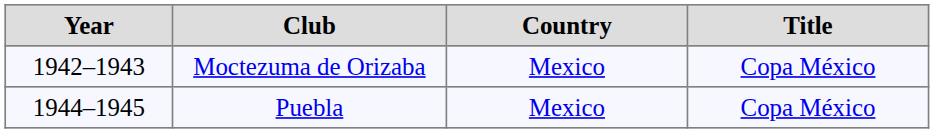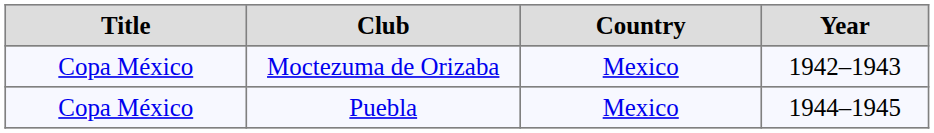 <table align="center" bgcolor="#f7f8ff" cellpadding="3" cellspacing="0" border="1" style="font-size: 95%; border: gray solid 1px; border-collapse: collapse;">
 <tr align=center bgcolor=#DDDDDD style="color:black;">
-<th width="95">Year</th>
+<th width="140">Title</th>
 <th width="160">Club</th>
 <th width="140">Country</th>
-<th width="140">Title</th>
+<th width="95">Year</th>
 </tr>
 <tr align=center>
-<td>1942–1943</td>
+<td><a href='#'>Copa México</a></td>
 <td><a href='#'>Moctezuma de Orizaba</a></td>
 <td><a href='#'>Mexico</a></td>
-<td><a href='#'>Copa México</a></td>
+<td>1942–1943</td>
 </tr>
 <tr align=center>
-<td>1944–1945</td>
+<td><a href='#'>Copa México</a></td>
 <td><a href='#'>Puebla</a></td>
 <td><a href='#'>Mexico</a></td>
-<td><a href='#'>Copa México</a></td>
+<td>1944–1945</td>
 </tr>
 </table>
